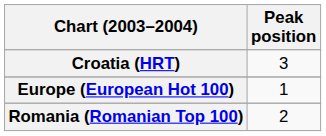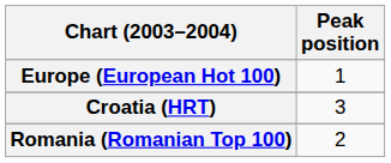 <table class="wikitable sortable plainrowheaders" style="text-align:center">
 <tr>
 <th scope="col">Chart (2003–2004)</th>
 <th scope="col">Peak<br>position</th>
 </tr>
 <tr>
 </tr>
 <tr>
 </tr>
 <tr>
 </tr>
 <tr>
 </tr>
 <tr>
 </tr>
 <tr>
-<th scope="row">Croatia (<a href='#'>HRT</a>)</th>
-<td>3</td>
+<th scope="row">Europe (<a href='#'>European Hot 100</a>)</th>
+<td>1</td>
 </tr>
 <tr>
 </tr>
 <tr>
-<th scope="row">Europe (<a href='#'>European Hot 100</a>)</th>
-<td>1</td>
+<th scope="row">Croatia (<a href='#'>HRT</a>)</th>
+<td>3</td>
 </tr>
 <tr>
 </tr>
 <tr>
 </tr>
 <tr>
 </tr>
 <tr>
 </tr>
 <tr>
 </tr>
 <tr>
 </tr>
 <tr>
 </tr>
 <tr>
 </tr>
 <tr>
 </tr>
 <tr>
 <th scope="row">Romania (<a href='#'>Romanian Top 100</a>)</th>
 <td>2</td>
 </tr>
 <tr>
 </tr>
 <tr>
 </tr>
 <tr>
 </tr>
 <tr>
 </tr>
 <tr>
 </tr>
 <tr>
 </tr>
 <tr>
 </tr>
 <tr>
 </tr>
 <tr>
 </tr>
 <tr>
 </tr>
 <tr>
 </tr>
 </table>
